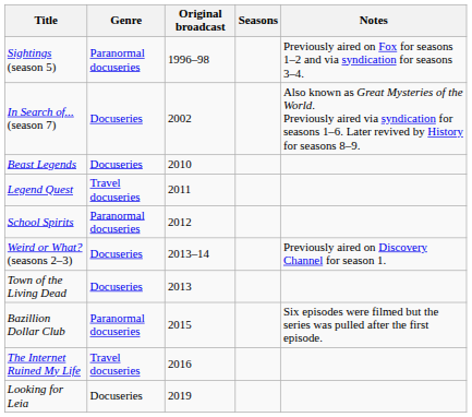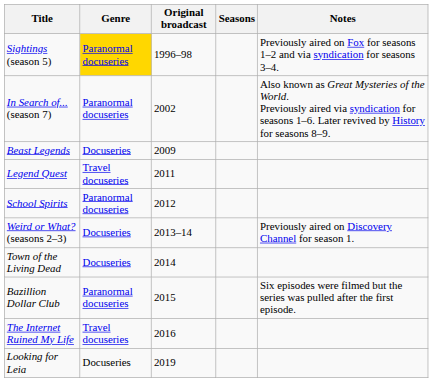 <table class="wikitable sortable" style="width:100%;">
 <tr>
 <th>Title</th>
 <th>Genre</th>
 <th>Original broadcast</th>
 <th>Seasons</th>
 <th>Notes</th>
 </tr>
 <tr>
 <td><em><a href='#'>Sightings</a></em> (season 5)</td>
-<td><a href='#'>Paranormal</a> <a href='#'>docuseries</a></td>
+<td style="background: gold;"><a href='#'>Paranormal</a> <a href='#'>docuseries</a></td>
 <td>1996–98</td>
 <td></td>
 <td>Previously aired on <a href='#'>Fox</a> for seasons 1–2 and via <a href='#'>syndication</a> for seasons 3–4.</td>
 </tr>
 <tr>
 <td><em><a href='#'>In Search of...</a></em> (season 7)</td>
-<td><a href='#'>Docuseries</a></td>
+<td><a href='#'>Paranormal</a> <a href='#'>docuseries</a></td>
 <td>2002</td>
 <td></td>
 <td>Also known as <em>Great Mysteries of the World</em>.<br>Previously aired via <a href='#'>syndication</a> for seasons 1–6. Later revived by <a href='#'>History</a> for seasons 8–9.</td>
 </tr>
 <tr>
 <td><em><a href='#'>Beast Legends</a></em></td>
 <td><a href='#'>Docuseries</a></td>
-<td>2010</td>
+<td>2009</td>
 <td></td>
 <td></td>
 </tr>
 <tr>
 <td><em><a href='#'>Legend Quest</a></em></td>
 <td><a href='#'>Travel</a> <a href='#'>docuseries</a></td>
 <td>2011</td>
 <td></td>
 <td></td>
 </tr>
 <tr>
 <td><em><a href='#'>School Spirits</a></em></td>
 <td><a href='#'>Paranormal</a> <a href='#'>docuseries</a></td>
 <td>2012</td>
 <td></td>
 <td></td>
 </tr>
 <tr>
 <td><em><a href='#'>Weird or What?</a></em> (seasons 2–3)</td>
 <td><a href='#'>Docuseries</a></td>
 <td>2013–14</td>
 <td></td>
 <td>Previously aired on <a href='#'>Discovery Channel</a> for season 1.</td>
 </tr>
 <tr>
 <td><em>Town of the Living Dead</em></td>
 <td><a href='#'>Docuseries</a></td>
-<td>2013</td>
+<td>2014</td>
 <td></td>
 <td></td>
 </tr>
 <tr>
 <td><em>Bazillion Dollar Club</em></td>
 <td><a href='#'>Paranormal</a> <a href='#'>docuseries</a></td>
 <td>2015</td>
 <td></td>
 <td>Six episodes were filmed but the series was pulled after the first episode.</td>
 </tr>
 <tr>
 <td><em><a href='#'>The Internet Ruined My Life</a></em></td>
 <td><a href='#'>Travel</a> <a href='#'>docuseries</a></td>
 <td>2016</td>
 <td></td>
 </tr>
 <tr>
 <td><em>Looking for Leia</em></td>
 <td>Docuseries</td>
 <td>2019</td>
 <td></td>
 <td></td>
 </tr>
 </table>
